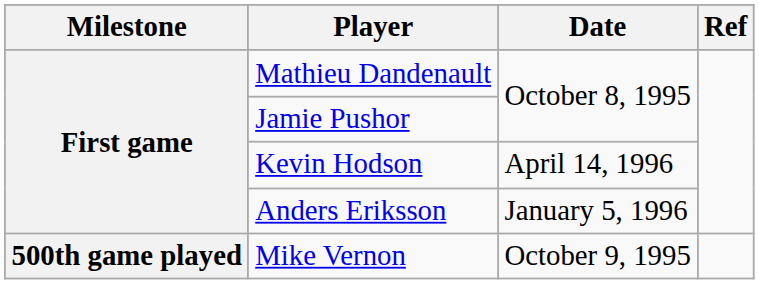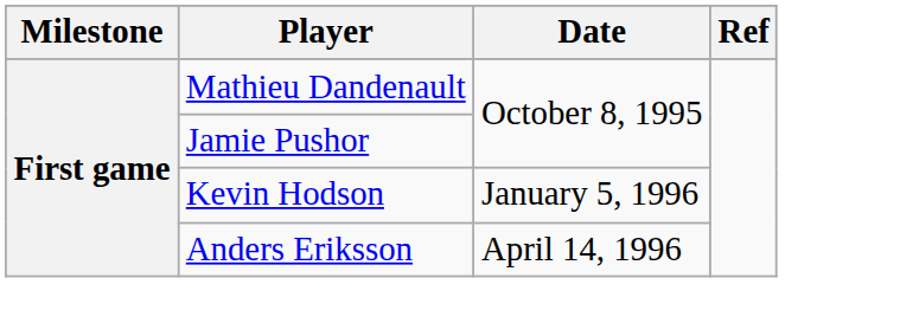 <table class="wikitable">
 <tr>
 <th scope="col">Milestone</th>
 <th scope="col">Player</th>
 <th scope="col">Date</th>
 <th scope="col">Ref</th>
 </tr>
 <tr>
 <th rowspan=4>First game</th>
 <td><a href='#'>Mathieu Dandenault</a></td>
 <td rowspan=2>October 8, 1995</td>
 <td rowspan=4></td>
 </tr>
 <tr>
 <td><a href='#'>Jamie Pushor</a></td>
 </tr>
 <tr>
 <td><a href='#'>Kevin Hodson</a></td>
-<td>April 14, 1996</td>
+<td>January 5, 1996</td>
 </tr>
 <tr>
 <td><a href='#'>Anders Eriksson</a></td>
-<td>January 5, 1996</td>
-</tr>
-<tr>
-<th>500th game played</th>
-<td><a href='#'>Mike Vernon</a></td>
-<td>October 9, 1995</td>
-<td></td>
+<td>April 14, 1996</td>
 </tr>
 </table>
